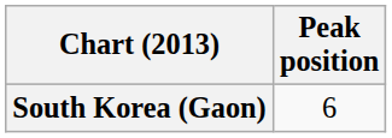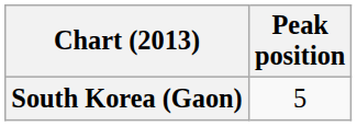 <table class="wikitable sortable plainrowheaders" style="text-align:center">
 <tr>
 <th scope="col">Chart (2013)</th>
 <th scope="col">Peak<br>position</th>
 </tr>
 <tr>
 <th scope="row">South Korea (Gaon)</th>
-<td>6</td>
+<td>5</td>
 </tr>
 </table>
